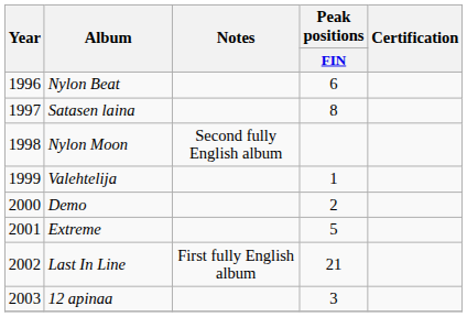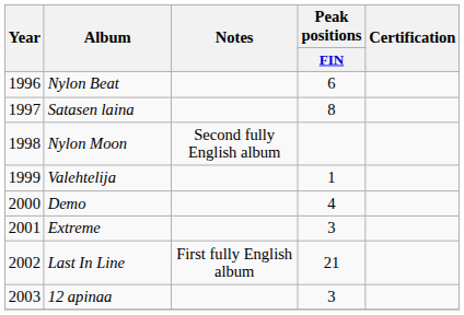 <table class="wikitable">
 <tr>
 <th align="center" rowspan="2" width="10">Year</th>
 <th align="center" rowspan="2" width="120">Album</th>
 <th align="center" rowspan="2" width="120">Notes</th>
 <th align="center" colspan="1" width="20">Peak positions</th>
 <th align="center" rowspan="2" width="70">Certification</th>
 </tr>
 <tr>
 <th scope="col" style="width:3em;font-size:90%;"><a href='#'>FIN</a><br></th>
 </tr>
 <tr>
 <td style="text-align:center;">1996</td>
 <td><em>Nylon Beat</em></td>
 <td style="text-align:center;"></td>
 <td style="text-align:center;">6</td>
 <td style="text-align:center;"></td>
 </tr>
 <tr>
 <td style="text-align:center;">1997</td>
 <td><em>Satasen laina</em></td>
 <td style="text-align:center;"></td>
 <td style="text-align:center;">8</td>
 <td style="text-align:center;"></td>
 </tr>
 <tr>
 <td style="text-align:center;">1998</td>
 <td><em>Nylon Moon</em></td>
 <td style="text-align:center;">Second fully English album</td>
 <td style="text-align:center;"></td>
 <td style="text-align:center;"></td>
 </tr>
 <tr>
 <td style="text-align:center;">1999</td>
 <td><em>Valehtelija</em></td>
 <td style="text-align:center;"></td>
 <td style="text-align:center;">1</td>
 <td style="text-align:center;"></td>
 </tr>
 <tr>
 <td style="text-align:center;">2000</td>
 <td><em>Demo</em></td>
 <td style="text-align:center;"></td>
-<td style="text-align:center;">2</td>
+<td style="text-align:center;">4</td>
 <td style="text-align:center;"></td>
 </tr>
 <tr>
 <td style="text-align:center;">2001</td>
 <td><em>Extreme</em></td>
 <td style="text-align:center;"></td>
-<td style="text-align:center;">5</td>
+<td style="text-align:center;">3</td>
 <td style="text-align:center;"></td>
 </tr>
 <tr>
 <td style="text-align:center;">2002</td>
 <td><em>Last In Line</em></td>
 <td style="text-align:center;">First fully English album</td>
 <td style="text-align:center;">21</td>
 <td style="text-align:center;"></td>
 </tr>
 <tr>
 <td style="text-align:center;">2003</td>
 <td><em>12 apinaa</em></td>
 <td style="text-align:center;"></td>
 <td style="text-align:center;">3</td>
 <td style="text-align:center;"></td>
 </tr>
 <tr>
 </tr>
 </table>
